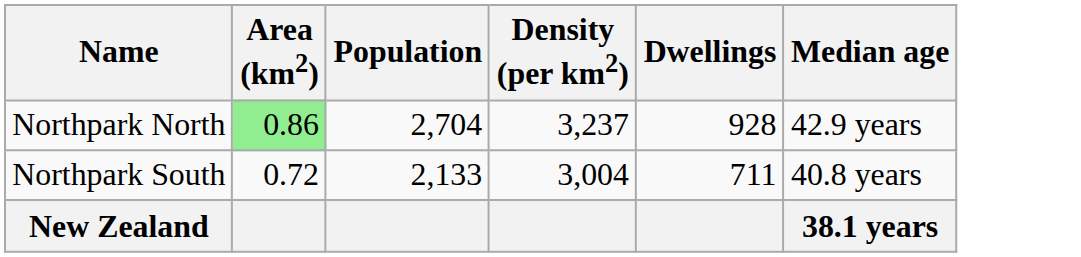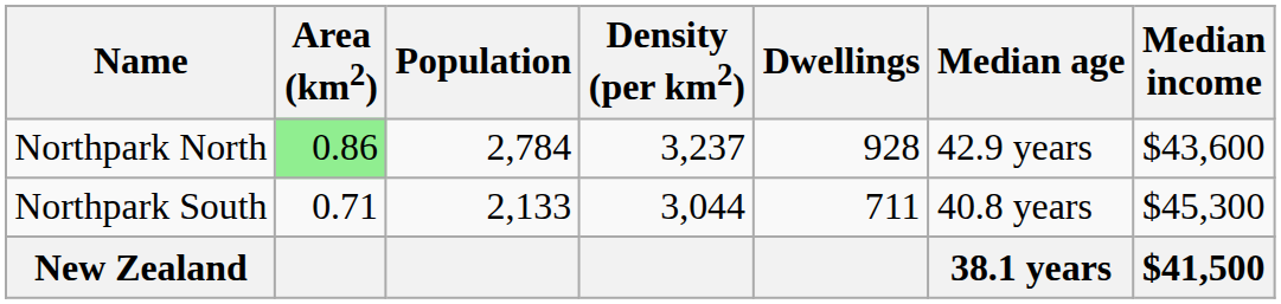 <table class="wikitable">
 <tr>
 <th>Name</th>
 <th>Area<br>(km<sup>2</sup>)</th>
 <th>Population</th>
 <th>Density<br>(per km<sup>2</sup>)</th>
 <th>Dwellings</th>
 <th>Median age</th>
+<th>Median<br>income</th>
 </tr>
 <tr>
 <td>Northpark North</td>
 <td style="background: lightgreen; text-align:right;">0.86</td>
-<td style="text-align:right;">2,704</td>
+<td style="text-align:right;">2,784</td>
 <td style="text-align:right;">3,237</td>
 <td style="text-align:right;">928</td>
 <td>42.9 years</td>
+<td>$43,600</td>
 </tr>
 <tr>
 <td>Northpark South</td>
-<td style="text-align:right;">0.72</td>
+<td style="text-align:right;">0.71</td>
 <td style="text-align:right;">2,133</td>
-<td style="text-align:right;">3,004</td>
+<td style="text-align:right;">3,044</td>
 <td style="text-align:right;">711</td>
 <td>40.8 years</td>
+<td>$45,300</td>
 </tr>
 <tr>
 <th>New Zealand</th>
 <th></th>
 <th></th>
 <th></th>
 <th></th>
 <th>38.1 years</th>
+<th style="text-align:left;">$41,500</th>
 </tr>
 </table>
